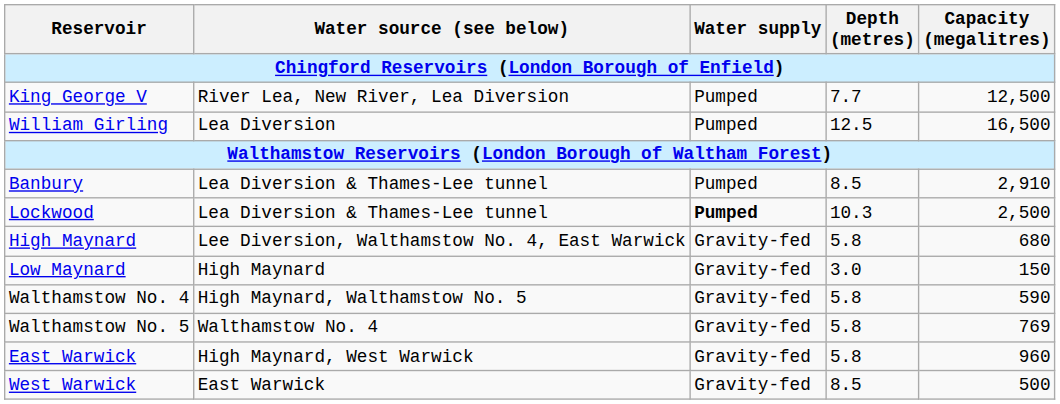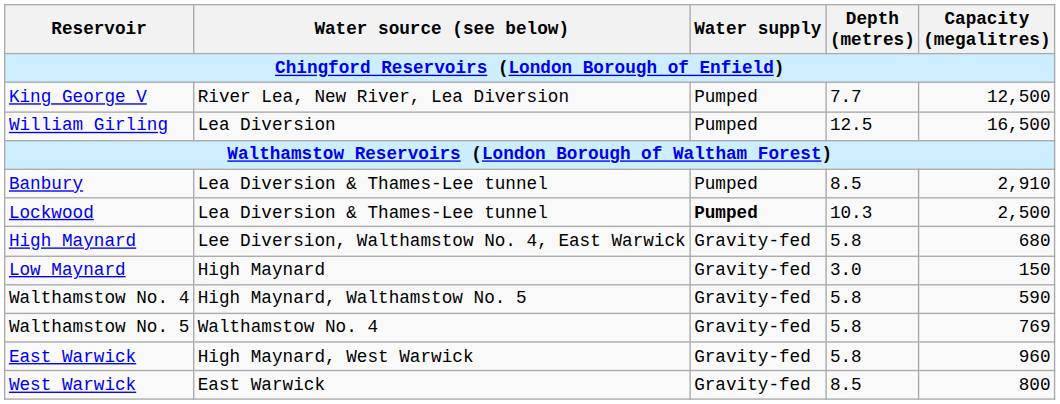 <table class="wikitable">
 <tr>
 <th>Reservoir</th>
 <th>Water source (see below)</th>
 <th>Water supply</th>
 <th>Depth<br>(metres)</th>
 <th>Capacity<br>(megalitres)</th>
 </tr>
 <tr>
 <th colspan=5 style="background:#cceeff;"><a href='#'>Chingford Reservoirs</a> (<a href='#'>London Borough of Enfield</a>)</th>
 </tr>
 <tr>
 <td><a href='#'>King George V</a></td>
 <td>River  Lea, New River, Lea Diversion</td>
 <td>Pumped</td>
 <td>7.7</td>
 <td align=right>12,500</td>
 </tr>
 <tr>
 <td><a href='#'>William Girling</a></td>
 <td>Lea Diversion</td>
 <td>Pumped</td>
 <td>12.5</td>
 <td align=right>16,500</td>
 </tr>
 <tr>
 <th colspan=5 style="background:#cceeff;"><a href='#'>Walthamstow Reservoirs</a> (<a href='#'>London Borough of Waltham Forest</a>)</th>
 </tr>
 <tr>
 <td><a href='#'>Banbury</a></td>
 <td>Lea Diversion & Thames-Lee tunnel</td>
 <td>Pumped</td>
 <td>8.5</td>
 <td align=right>2,910</td>
 </tr>
 <tr>
 <td><a href='#'>Lockwood</a></td>
 <td>Lea Diversion & Thames-Lee tunnel</td>
 <td><strong>Pumped</strong></td>
 <td>10.3</td>
 <td align=right>2,500</td>
 </tr>
 <tr>
 <td><a href='#'>High Maynard</a></td>
 <td>Lee  Diversion, Walthamstow No. 4, East Warwick</td>
 <td>Gravity-fed</td>
 <td>5.8</td>
 <td align=right>680</td>
 </tr>
 <tr>
 <td><a href='#'>Low Maynard</a></td>
 <td>High Maynard</td>
 <td>Gravity-fed</td>
 <td>3.0</td>
 <td align=right>150</td>
 </tr>
 <tr>
 <td>Walthamstow  No. 4</td>
 <td>High  Maynard, Walthamstow No. 5</td>
 <td>Gravity-fed</td>
 <td>5.8</td>
 <td align=right>590</td>
 </tr>
 <tr>
 <td>Walthamstow  No. 5</td>
 <td>Walthamstow  No. 4</td>
 <td>Gravity-fed</td>
 <td>5.8</td>
 <td align=right>769</td>
 </tr>
 <tr>
 <td><a href='#'>East Warwick</a></td>
 <td>High Maynard, West Warwick</td>
 <td>Gravity-fed</td>
 <td>5.8</td>
 <td align=right>960</td>
 </tr>
 <tr>
 <td><a href='#'>West Warwick</a></td>
 <td>East  Warwick</td>
 <td>Gravity-fed</td>
 <td>8.5</td>
-<td align=right>500</td>
+<td align=right>800</td>
 </tr>
 </table>
